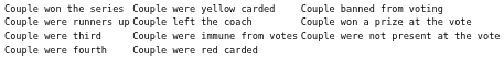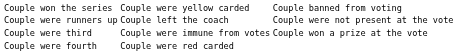 <table>
 <tr>
 <td> Couple won the series</td>
 <td> Couple were yellow carded</td>
 <td> Couple banned from voting</td>
 </tr>
 <tr>
 <td> Couple were runners up</td>
 <td> Couple left the coach</td>
-<td> Couple won a prize at the vote</td>
+<td> Couple were not present at the vote</td>
 </tr>
 <tr>
 <td> Couple were third</td>
 <td> Couple were immune from votes</td>
-<td> Couple were not present at the vote</td>
+<td> Couple won a prize at the vote</td>
 </tr>
 <tr>
 <td> Couple were fourth</td>
 <td> Couple were red carded</td>
 </tr>
 </table>
